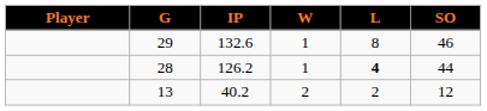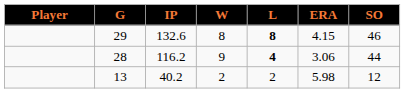 <table class="wikitable sortable">
 <tr>
 <th style="background:black;color:#f47937;" width="16%">Player</th>
 <th style="background:black;color:#f47937;" width="9%">G</th>
 <th style="background:black;color:#f47937;" width="9%">IP</th>
 <th style="background:black;color:#f47937;" width="9%">W</th>
 <th style="background:black;color:#f47937;" width="9%">L</th>
+<th style="background:black;color:#f47937;" width="9%">ERA</th>
 <th style="background:black;color:#f47937;" width="9%">SO</th>
 </tr>
 <tr align="center">
 <td></td>
 <td>29</td>
 <td>132.6</td>
-<td>1</td>
 <td>8</td>
+<td><strong>8</strong></td>
+<td>4.15</td>
 <td>46</td>
 </tr>
 <tr align="center">
 <td></td>
 <td>28</td>
-<td>126.2</td>
-<td>1</td>
+<td>116.2</td>
+<td>9</td>
 <td><strong>4</strong></td>
+<td>3.06</td>
 <td>44</td>
 </tr>
 <tr align="center">
 <td></td>
 <td>13</td>
 <td>40.2</td>
 <td>2</td>
 <td>2</td>
+<td>5.98</td>
 <td>12</td>
 </tr>
 </table>
